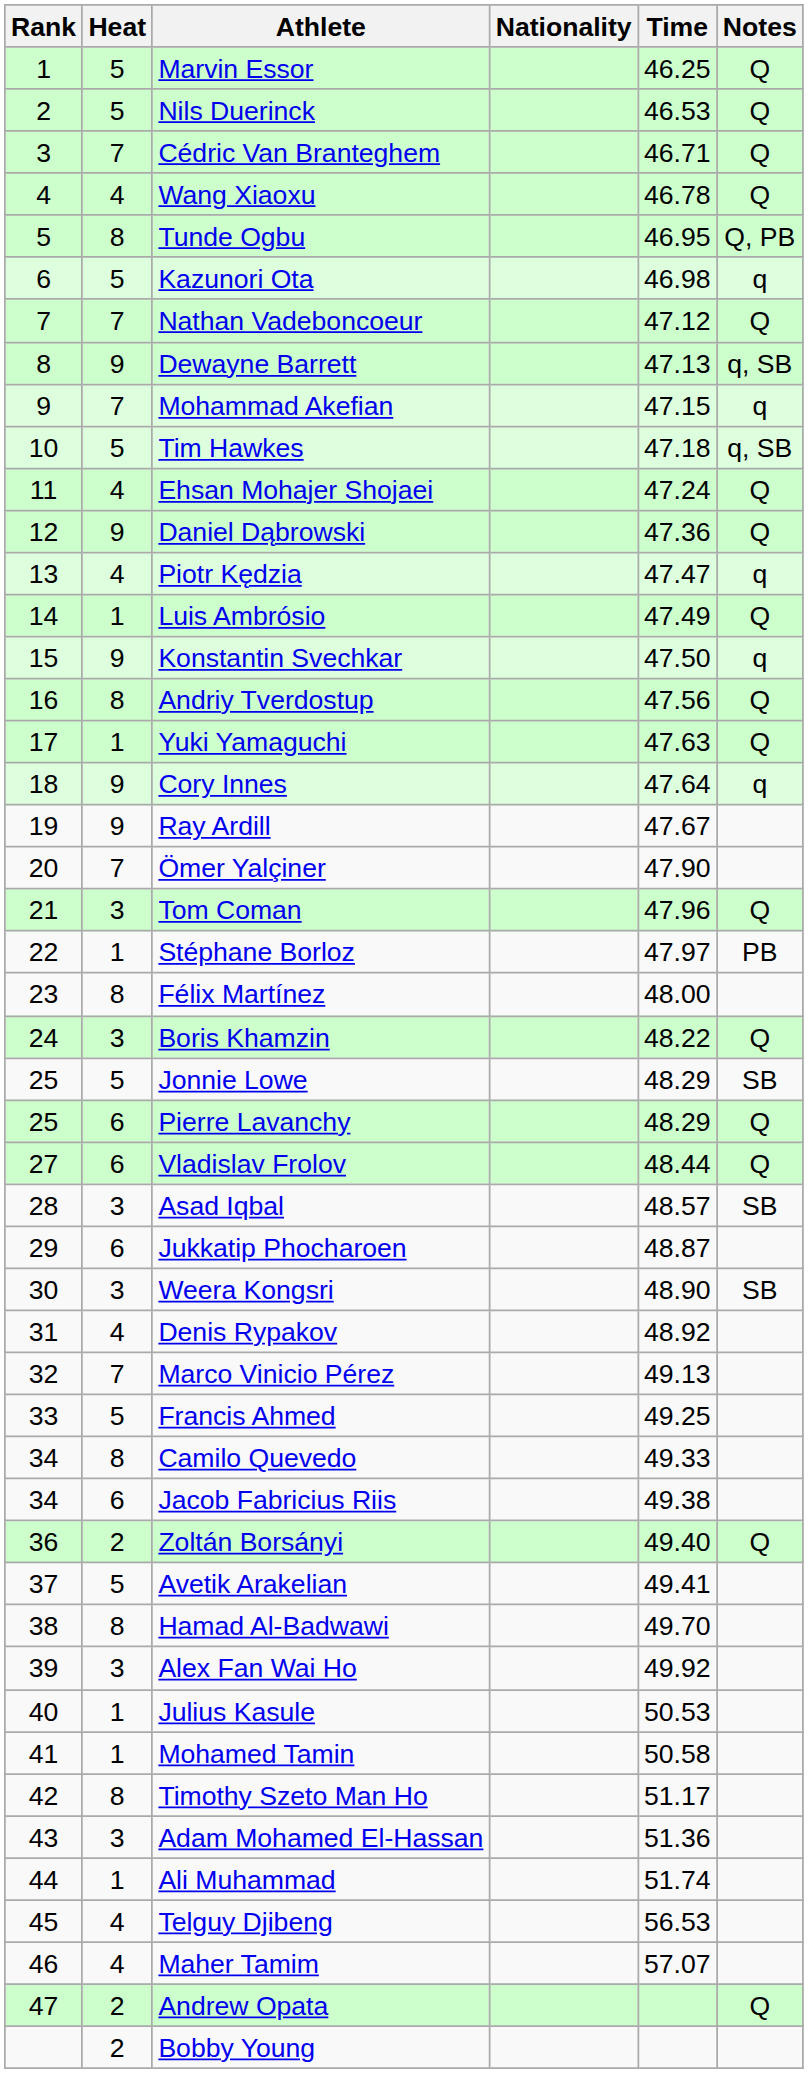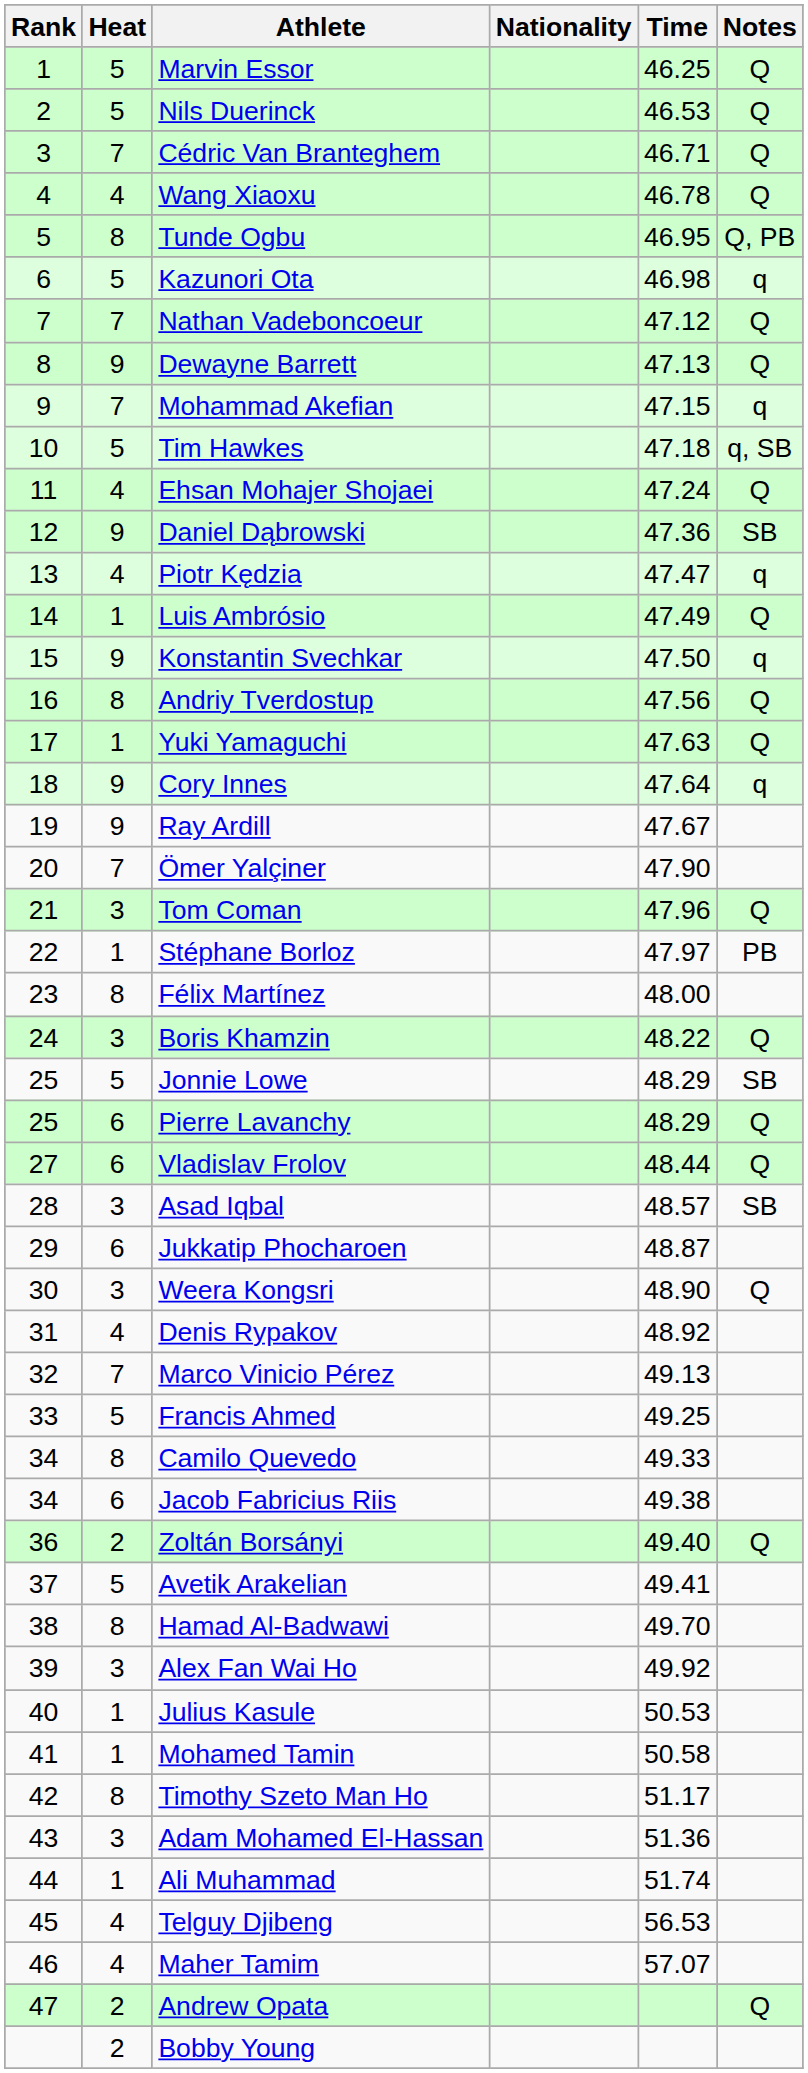 <table class="wikitable sortable" style="text-align:center;font-size:95%">
 <tr>
 <th>Rank</th>
 <th>Heat</th>
 <th>Athlete</th>
 <th>Nationality</th>
 <th>Time</th>
 <th>Notes</th>
 </tr>
 <tr bgcolor=ccffcc>
 <td>1</td>
 <td>5</td>
 <td align="left"><a href='#'>Marvin Essor</a></td>
 <td align=left></td>
 <td>46.25</td>
 <td>Q</td>
 </tr>
 <tr bgcolor=ccffcc>
 <td>2</td>
 <td>5</td>
 <td align="left"><a href='#'>Nils Duerinck</a></td>
 <td align=left></td>
 <td>46.53</td>
 <td>Q</td>
 </tr>
 <tr bgcolor=ccffcc>
 <td>3</td>
 <td>7</td>
 <td align="left"><a href='#'>Cédric Van Branteghem</a></td>
 <td align=left></td>
 <td>46.71</td>
 <td>Q</td>
 </tr>
 <tr bgcolor=ccffcc>
 <td>4</td>
 <td>4</td>
 <td align="left"><a href='#'>Wang Xiaoxu</a></td>
 <td align=left></td>
 <td>46.78</td>
 <td>Q</td>
 </tr>
 <tr bgcolor=ccffcc>
 <td>5</td>
 <td>8</td>
 <td align="left"><a href='#'>Tunde Ogbu</a></td>
 <td align=left></td>
 <td>46.95</td>
 <td>Q, PB</td>
 </tr>
 <tr bgcolor=ddffdd>
 <td>6</td>
 <td>5</td>
 <td align="left"><a href='#'>Kazunori Ota</a></td>
 <td align=left></td>
 <td>46.98</td>
 <td>q</td>
 </tr>
 <tr bgcolor=ccffcc>
 <td>7</td>
 <td>7</td>
 <td align="left"><a href='#'>Nathan Vadeboncoeur</a></td>
 <td align=left></td>
 <td>47.12</td>
 <td>Q</td>
 </tr>
 <tr bgcolor=ccffcc>
 <td>8</td>
 <td>9</td>
 <td align="left"><a href='#'>Dewayne Barrett</a></td>
 <td align=left></td>
 <td>47.13</td>
-<td>q, SB</td>
+<td>Q</td>
 </tr>
 <tr bgcolor=ddffdd>
 <td>9</td>
 <td>7</td>
 <td align="left"><a href='#'>Mohammad Akefian</a></td>
 <td align=left></td>
 <td>47.15</td>
 <td>q</td>
 </tr>
 <tr bgcolor=ddffdd>
 <td>10</td>
 <td>5</td>
 <td align="left"><a href='#'>Tim Hawkes</a></td>
 <td align=left></td>
 <td>47.18</td>
 <td>q, SB</td>
 </tr>
 <tr bgcolor=ccffcc>
 <td>11</td>
 <td>4</td>
 <td align="left"><a href='#'>Ehsan Mohajer Shojaei</a></td>
 <td align=left></td>
 <td>47.24</td>
 <td>Q</td>
 </tr>
 <tr bgcolor=ccffcc>
 <td>12</td>
 <td>9</td>
 <td align="left"><a href='#'>Daniel Dąbrowski</a></td>
 <td align=left></td>
 <td>47.36</td>
-<td>Q</td>
+<td>SB</td>
 </tr>
 <tr bgcolor=ddffdd>
 <td>13</td>
 <td>4</td>
 <td align="left"><a href='#'>Piotr Kędzia</a></td>
 <td align=left></td>
 <td>47.47</td>
 <td>q</td>
 </tr>
 <tr bgcolor=ccffcc>
 <td>14</td>
 <td>1</td>
 <td align="left"><a href='#'>Luis Ambrósio</a></td>
 <td align=left></td>
 <td>47.49</td>
 <td>Q</td>
 </tr>
 <tr bgcolor=ddffdd>
 <td>15</td>
 <td>9</td>
 <td align="left"><a href='#'>Konstantin Svechkar</a></td>
 <td align=left></td>
 <td>47.50</td>
 <td>q</td>
 </tr>
 <tr bgcolor=ccffcc>
 <td>16</td>
 <td>8</td>
 <td align="left"><a href='#'>Andriy Tverdostup</a></td>
 <td align=left></td>
 <td>47.56</td>
 <td>Q</td>
 </tr>
 <tr bgcolor=ccffcc>
 <td>17</td>
 <td>1</td>
 <td align="left"><a href='#'>Yuki Yamaguchi</a></td>
 <td align=left></td>
 <td>47.63</td>
 <td>Q</td>
 </tr>
 <tr bgcolor=ddffdd>
 <td>18</td>
 <td>9</td>
 <td align="left"><a href='#'>Cory Innes</a></td>
 <td align=left></td>
 <td>47.64</td>
 <td>q</td>
 </tr>
 <tr>
 <td>19</td>
 <td>9</td>
 <td align="left"><a href='#'>Ray Ardill</a></td>
 <td align=left></td>
 <td>47.67</td>
 <td></td>
 </tr>
 <tr>
 <td>20</td>
 <td>7</td>
 <td align="left"><a href='#'>Ömer Yalçiner</a></td>
 <td align=left></td>
 <td>47.90</td>
 <td></td>
 </tr>
 <tr bgcolor=ccffcc>
 <td>21</td>
 <td>3</td>
 <td align="left"><a href='#'>Tom Coman</a></td>
 <td align=left></td>
 <td>47.96</td>
 <td>Q</td>
 </tr>
 <tr>
 <td>22</td>
 <td>1</td>
 <td align="left"><a href='#'>Stéphane Borloz</a></td>
 <td align=left></td>
 <td>47.97</td>
 <td>PB</td>
 </tr>
 <tr>
 <td>23</td>
 <td>8</td>
 <td align="left"><a href='#'>Félix Martínez</a></td>
 <td align=left></td>
 <td>48.00</td>
 <td></td>
 </tr>
 <tr bgcolor=ccffcc>
 <td>24</td>
 <td>3</td>
 <td align="left"><a href='#'>Boris Khamzin</a></td>
 <td align=left></td>
 <td>48.22</td>
 <td>Q</td>
 </tr>
 <tr>
 <td>25</td>
 <td>5</td>
 <td align="left"><a href='#'>Jonnie Lowe</a></td>
 <td align=left></td>
 <td>48.29</td>
 <td>SB</td>
 </tr>
 <tr bgcolor=ccffcc>
 <td>25</td>
 <td>6</td>
 <td align="left"><a href='#'>Pierre Lavanchy</a></td>
 <td align=left></td>
 <td>48.29</td>
 <td>Q</td>
 </tr>
 <tr bgcolor=ccffcc>
 <td>27</td>
 <td>6</td>
 <td align="left"><a href='#'>Vladislav Frolov</a></td>
 <td align=left></td>
 <td>48.44</td>
 <td>Q</td>
 </tr>
 <tr>
 <td>28</td>
 <td>3</td>
 <td align="left"><a href='#'>Asad Iqbal</a></td>
 <td align=left></td>
 <td>48.57</td>
 <td>SB</td>
 </tr>
 <tr>
 <td>29</td>
 <td>6</td>
 <td align="left"><a href='#'>Jukkatip Phocharoen</a></td>
 <td align=left></td>
 <td>48.87</td>
 <td></td>
 </tr>
 <tr>
 <td>30</td>
 <td>3</td>
 <td align="left"><a href='#'>Weera Kongsri</a></td>
 <td align=left></td>
 <td>48.90</td>
-<td>SB</td>
+<td>Q</td>
 </tr>
 <tr>
 <td>31</td>
 <td>4</td>
 <td align="left"><a href='#'>Denis Rypakov</a></td>
 <td align=left></td>
 <td>48.92</td>
 <td></td>
 </tr>
 <tr>
 <td>32</td>
 <td>7</td>
 <td align="left"><a href='#'>Marco Vinicio Pérez</a></td>
 <td align=left></td>
 <td>49.13</td>
 <td></td>
 </tr>
 <tr>
 <td>33</td>
 <td>5</td>
 <td align="left"><a href='#'>Francis Ahmed</a></td>
 <td align=left></td>
 <td>49.25</td>
 <td></td>
 </tr>
 <tr>
 <td>34</td>
 <td>8</td>
 <td align="left"><a href='#'>Camilo Quevedo</a></td>
 <td align=left></td>
 <td>49.33</td>
 <td></td>
 </tr>
 <tr>
 <td>34</td>
 <td>6</td>
 <td align="left"><a href='#'>Jacob Fabricius Riis</a></td>
 <td align=left></td>
 <td>49.38</td>
 <td></td>
 </tr>
 <tr bgcolor=ccffcc>
 <td>36</td>
 <td>2</td>
 <td align="left"><a href='#'>Zoltán Borsányi</a></td>
 <td align=left></td>
 <td>49.40</td>
 <td>Q</td>
 </tr>
 <tr>
 <td>37</td>
 <td>5</td>
 <td align="left"><a href='#'>Avetik Arakelian</a></td>
 <td align=left></td>
 <td>49.41</td>
 <td></td>
 </tr>
 <tr>
 <td>38</td>
 <td>8</td>
 <td align="left"><a href='#'>Hamad Al-Badwawi</a></td>
 <td align=left></td>
 <td>49.70</td>
 <td></td>
 </tr>
 <tr>
 <td>39</td>
 <td>3</td>
 <td align="left"><a href='#'>Alex Fan Wai Ho</a></td>
 <td align=left></td>
 <td>49.92</td>
 <td></td>
 </tr>
 <tr>
 <td>40</td>
 <td>1</td>
 <td align="left"><a href='#'>Julius Kasule</a></td>
 <td align=left></td>
 <td>50.53</td>
 <td></td>
 </tr>
 <tr>
 <td>41</td>
 <td>1</td>
 <td align="left"><a href='#'>Mohamed Tamin</a></td>
 <td align=left></td>
 <td>50.58</td>
 <td></td>
 </tr>
 <tr>
 <td>42</td>
 <td>8</td>
 <td align="left"><a href='#'>Timothy Szeto Man Ho</a></td>
 <td align=left></td>
 <td>51.17</td>
 <td></td>
 </tr>
 <tr>
 <td>43</td>
 <td>3</td>
 <td align="left"><a href='#'>Adam Mohamed El-Hassan</a></td>
 <td align=left></td>
 <td>51.36</td>
 <td></td>
 </tr>
 <tr>
 <td>44</td>
 <td>1</td>
 <td align="left"><a href='#'>Ali Muhammad</a></td>
 <td align=left></td>
 <td>51.74</td>
 <td></td>
 </tr>
 <tr>
 <td>45</td>
 <td>4</td>
 <td align="left"><a href='#'>Telguy Djibeng</a></td>
 <td align=left></td>
 <td>56.53</td>
 <td></td>
 </tr>
 <tr>
 <td>46</td>
 <td>4</td>
 <td align="left"><a href='#'>Maher Tamim</a></td>
 <td align=left></td>
 <td>57.07</td>
 <td></td>
 </tr>
 <tr bgcolor=ccffcc>
 <td>47</td>
 <td>2</td>
 <td align="left"><a href='#'>Andrew Opata</a></td>
 <td align=left></td>
 <td></td>
 <td>Q</td>
 </tr>
 <tr>
 <td></td>
 <td>2</td>
 <td align="left"><a href='#'>Bobby Young</a></td>
 <td align=left></td>
 <td></td>
 <td></td>
 </tr>
 </table>
